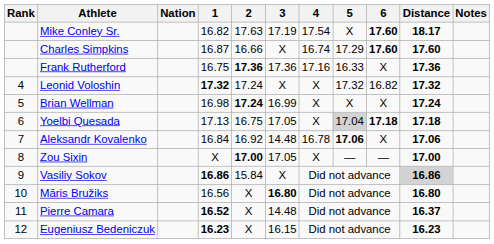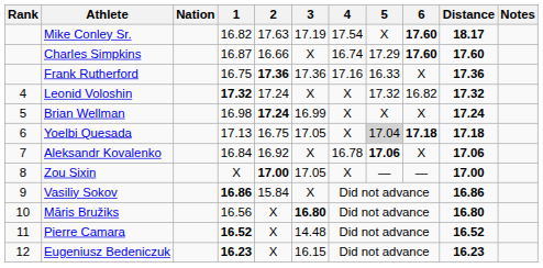 <table class="wikitable sortable" style="text-align:center;">
 <tr>
 <th>Rank</th>
 <th>Athlete</th>
 <th>Nation</th>
 <th>1</th>
 <th>2</th>
 <th>3</th>
 <th>4</th>
 <th>5</th>
 <th>6</th>
 <th>Distance</th>
 <th>Notes</th>
 </tr>
 <tr>
 <td></td>
 <td align=left><a href='#'>Mike Conley Sr.</a></td>
 <td align=left></td>
 <td>16.82</td>
 <td>17.63 </td>
 <td>17.19</td>
 <td>17.54</td>
 <td data-sort-value=1.00>X</td>
 <td><strong>17.60</strong></td>
 <td><strong>18.17</strong></td>
 <td></td>
 </tr>
 <tr>
 <td></td>
 <td align=left><a href='#'>Charles Simpkins</a></td>
 <td align=left></td>
 <td>16.87</td>
 <td>16.66</td>
 <td data-sort-value=1.00>X</td>
 <td>16.74</td>
 <td>17.29</td>
 <td><strong>17.60</strong></td>
 <td><strong>17.60</strong></td>
 <td></td>
 </tr>
 <tr>
 <td></td>
 <td align=left><a href='#'>Frank Rutherford</a></td>
 <td align=left></td>
 <td>16.75</td>
 <td><strong>17.36</strong></td>
 <td>17.36</td>
 <td>17.16</td>
 <td>16.33</td>
 <td data-sort-value=1.00>X</td>
 <td><strong>17.36</strong></td>
 <td></td>
 </tr>
 <tr>
 <td>4</td>
 <td align=left><a href='#'>Leonid Voloshin</a></td>
 <td align=left></td>
 <td><strong>17.32</strong></td>
 <td>17.24</td>
 <td data-sort-value=1.00>X</td>
 <td data-sort-value=1.00>X</td>
 <td>17.32</td>
 <td>16.82</td>
 <td><strong>17.32</strong></td>
 <td></td>
 </tr>
 <tr>
 <td>5</td>
 <td align=left><a href='#'>Brian Wellman</a></td>
 <td align=left></td>
 <td>16.98</td>
 <td><strong>17.24</strong></td>
 <td>16.99</td>
 <td data-sort-value=1.00>X</td>
 <td data-sort-value=1.00>X</td>
 <td data-sort-value=1.00>X</td>
 <td><strong>17.24</strong></td>
 <td></td>
 </tr>
 <tr>
 <td>6</td>
 <td align=left><a href='#'>Yoelbi Quesada</a></td>
 <td align=left></td>
 <td>17.13</td>
 <td>16.75</td>
 <td>17.05</td>
 <td data-sort-value=1.00>X</td>
 <td style="background: lightgrey;">17.04</td>
 <td><strong>17.18</strong></td>
 <td><strong>17.18</strong></td>
 <td></td>
 </tr>
 <tr>
 <td>7</td>
 <td align=left><a href='#'>Aleksandr Kovalenko</a></td>
 <td align=left></td>
 <td>16.84</td>
 <td>16.92</td>
-<td>14.48</td>
+<td data-sort-value=1.00>X</td>
 <td>16.78</td>
 <td><strong>17.06</strong></td>
 <td data-sort-value=1.00>X</td>
 <td><strong>17.06</strong></td>
 <td></td>
 </tr>
 <tr>
 <td>8</td>
 <td align=left><a href='#'>Zou Sixin</a></td>
 <td align=left></td>
 <td data-sort-value=1.00>X</td>
 <td><strong>17.00</strong></td>
 <td>17.05</td>
 <td data-sort-value=1.00>X</td>
 <td data-sort-value=1.00>—</td>
 <td data-sort-value=1.00>—</td>
 <td><strong>17.00</strong></td>
 <td></td>
 </tr>
 <tr>
 <td>9</td>
 <td align=left><a href='#'>Vasiliy Sokov</a></td>
 <td align=left></td>
 <td><strong>16.86</strong></td>
 <td>15.84</td>
 <td data-sort-value=1.00>X</td>
 <td colspan=3 data-sort-value=0.00>Did not advance</td>
-<td style="background: lightgrey;"><strong>16.86</strong></td>
+<td><strong>16.86</strong></td>
 <td></td>
 </tr>
 <tr>
 <td>10</td>
 <td align=left><a href='#'>Māris Bružiks</a></td>
 <td align=left></td>
 <td>16.56</td>
 <td data-sort-value=1.00>X</td>
 <td><strong>16.80</strong></td>
 <td colspan=3 data-sort-value=0.00>Did not advance</td>
 <td><strong>16.80</strong></td>
 <td></td>
 </tr>
 <tr>
 <td>11</td>
 <td align=left><a href='#'>Pierre Camara</a></td>
 <td align=left></td>
 <td><strong>16.52</strong></td>
 <td data-sort-value=1.00>X</td>
 <td>14.48</td>
 <td colspan=3 data-sort-value=0.00>Did not advance</td>
-<td><strong>16.37</strong></td>
+<td><strong>16.52</strong></td>
 <td></td>
 </tr>
 <tr>
 <td>12</td>
 <td align=left><a href='#'>Eugeniusz Bedeniczuk</a></td>
 <td align=left></td>
 <td><strong>16.23</strong></td>
 <td data-sort-value=1.00>X</td>
 <td>16.15</td>
 <td colspan=3 data-sort-value=0.00>Did not advance</td>
 <td><strong>16.23</strong></td>
 <td></td>
 </tr>
 </table>
